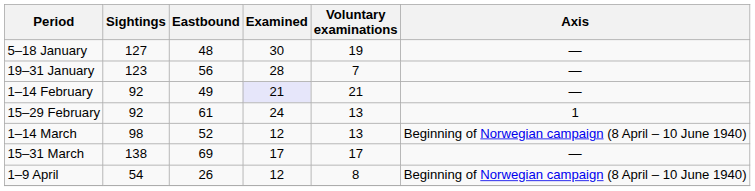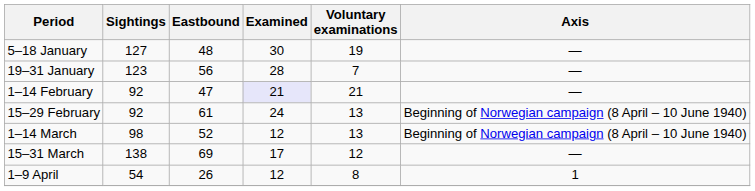 <table class = "wikitable sortable">
 <tr>
 <th>Period</th>
 <th>Sightings</th>
 <th>Eastbound</th>
 <th>Examined</th>
 <th>Voluntary<br>examinations</th>
 <th>Axis</th>
 </tr>
 <tr>
 <td>5–18 January</td>
 <td align="center">127</td>
 <td align="center">48</td>
 <td align="center">30</td>
 <td align="center">19</td>
 <td align="center">—</td>
 </tr>
 <tr>
 <td>19–31 January</td>
 <td align="center">123</td>
 <td align="center">56</td>
 <td align="center">28</td>
 <td align="center">7</td>
 <td align="center">—</td>
 </tr>
 <tr>
 <td>1–14 February</td>
 <td align="center">92</td>
-<td align="center">49</td>
+<td align="center">47</td>
 <td align="center" style="background: lavender;">21</td>
 <td align="center">21</td>
 <td align="center">—</td>
 </tr>
 <tr>
 <td>15–29 February</td>
 <td align="center">92</td>
 <td align="center">61</td>
 <td align="center">24</td>
 <td align="center">13</td>
-<td align="center">1</td>
+<td align="center">Beginning of <a href='#'>Norwegian campaign</a> (8 April – 10 June 1940)</td>
 </tr>
 <tr>
 <td>1–14 March</td>
 <td align="center">98</td>
 <td align="center">52</td>
 <td align="center">12</td>
 <td align="center">13</td>
 <td align="center">Beginning of <a href='#'>Norwegian campaign</a> (8 April – 10 June 1940)</td>
 </tr>
 <tr>
 <td>15–31 March</td>
 <td align="center">138</td>
 <td align="center">69</td>
 <td align="center">17</td>
-<td align="center">17</td>
+<td align="center">12</td>
 <td align="center">—</td>
 </tr>
 <tr>
 <td>1–9 April</td>
 <td align="center">54</td>
 <td align="center">26</td>
 <td align="center">12</td>
 <td align="center">8</td>
-<td align="center">Beginning of <a href='#'>Norwegian campaign</a> (8 April – 10 June 1940)</td>
+<td align="center">1</td>
 </tr>
 <tr>
 </tr>
 </table>
